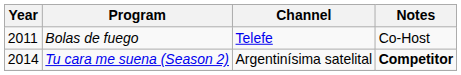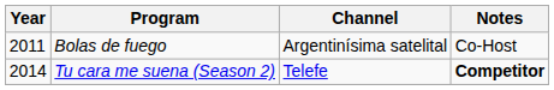 <table class="wikitable" style="font-size: 90%;">
 <tr>
 <th>Year</th>
 <th>Program</th>
 <th>Channel</th>
 <th>Notes</th>
 </tr>
 <tr>
 <td>2011</td>
 <td><em>Bolas de fuego</em></td>
-<td><a href='#'>Telefe</a></td>
+<td>Argentinísima satelital</td>
 <td>Co-Host</td>
 </tr>
 <tr>
 <td>2014</td>
 <td><em><a href='#'>Tu cara me suena (Season 2)</a></em></td>
-<td>Argentinísima satelital</td>
+<td><a href='#'>Telefe</a></td>
 <td><strong>Competitor</strong></td>
 </tr>
 <tr>
 </tr>
 </table>
